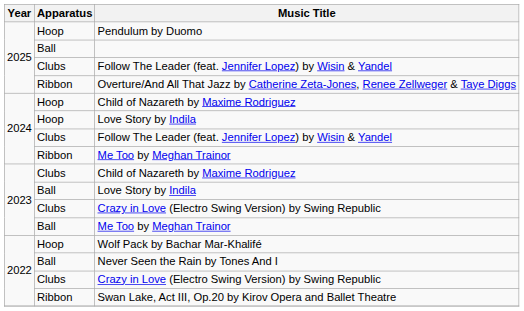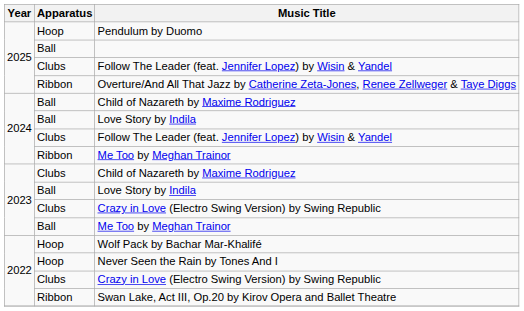 <table class="wikitable">
 <tr>
 <th>Year</th>
 <th>Apparatus</th>
 <th>Music Title</th>
 </tr>
 <tr>
 <td rowspan="4">2025</td>
 <td>Hoop</td>
 <td>Pendulum by Duomo</td>
 </tr>
 <tr>
 <td>Ball</td>
 <td></td>
 </tr>
 <tr>
 <td>Clubs</td>
 <td>Follow The Leader (feat. <a href='#'>Jennifer Lopez</a>) by <a href='#'>Wisin</a> & <a href='#'>Yandel</a></td>
 </tr>
 <tr>
 <td>Ribbon</td>
 <td>Overture/And All That Jazz by <a href='#'>Catherine Zeta-Jones</a>, <a href='#'>Renee Zellweger</a> & <a href='#'>Taye Diggs</a></td>
 </tr>
 <tr>
 <td rowspan="4">2024</td>
-<td>Hoop</td>
+<td>Ball</td>
 <td>Child of Nazareth by <a href='#'>Maxime Rodriguez</a></td>
 </tr>
 <tr>
-<td>Hoop</td>
+<td>Ball</td>
 <td>Love Story by <a href='#'>Indila</a></td>
 </tr>
 <tr>
 <td>Clubs</td>
 <td>Follow The Leader (feat. <a href='#'>Jennifer Lopez</a>) by <a href='#'>Wisin</a> & <a href='#'>Yandel</a></td>
 </tr>
 <tr>
 <td>Ribbon</td>
 <td><a href='#'>Me Too</a> by <a href='#'>Meghan Trainor</a></td>
 </tr>
 <tr>
 <td rowspan="4">2023</td>
 <td>Clubs</td>
 <td>Child of Nazareth by <a href='#'>Maxime Rodriguez</a></td>
 </tr>
 <tr>
 <td>Ball</td>
 <td>Love Story by <a href='#'>Indila</a></td>
 </tr>
 <tr>
 <td>Clubs</td>
 <td><a href='#'>Crazy in Love</a> (Electro Swing Version) by Swing Republic</td>
 </tr>
 <tr>
 <td>Ball</td>
 <td><a href='#'>Me Too</a> by <a href='#'>Meghan Trainor</a></td>
 </tr>
 <tr>
 <td rowspan="4">2022</td>
 <td>Hoop</td>
 <td>Wolf Pack by Bachar Mar-Khalifé</td>
 </tr>
 <tr>
-<td>Ball</td>
+<td>Hoop</td>
 <td>Never Seen the Rain by Tones And I</td>
 </tr>
 <tr>
 <td>Clubs</td>
 <td><a href='#'>Crazy in Love</a> (Electro Swing Version) by Swing Republic</td>
 </tr>
 <tr>
 <td>Ribbon</td>
 <td>Swan Lake, Act III, Op.20 by Kirov Opera and Ballet Theatre</td>
 </tr>
 <tr>
 </tr>
 </table>
